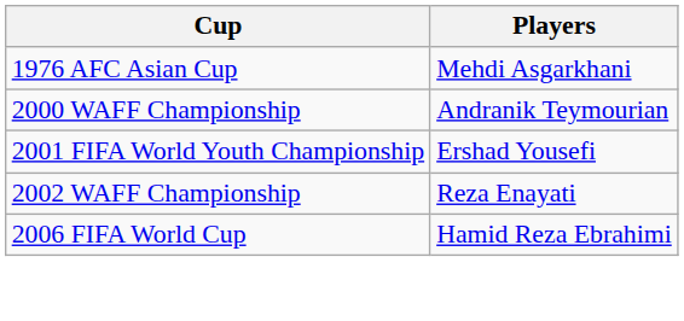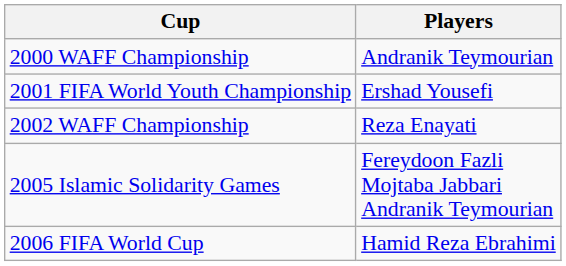 <table class="wikitable" style="text-align: left">
 <tr style="text-align: center">
 <th>Cup</th>
 <th>Players</th>
-</tr>
-<tr>
-<td align="left"> <a href='#'>1976 AFC Asian Cup</a></td>
-<td> <a href='#'>Mehdi Asgarkhani</a></td>
 </tr>
 <tr>
 <td align="left"> <a href='#'>2000 WAFF Championship</a></td>
 <td> <a href='#'>Andranik Teymourian</a></td>
 </tr>
 <tr>
 <td align="left"> <a href='#'>2001 FIFA World Youth Championship</a></td>
 <td> <a href='#'>Ershad Yousefi</a></td>
 </tr>
 <tr>
 <td align="left"> <a href='#'>2002 WAFF Championship</a></td>
 <td> <a href='#'>Reza Enayati</a></td>
 </tr>
 <tr>
+<td align="left"> <a href='#'>2005 Islamic Solidarity Games</a></td>
+<td> <a href='#'>Fereydoon Fazli</a><br> <a href='#'>Mojtaba Jabbari</a><br> <a href='#'>Andranik Teymourian</a></td>
+</tr>
+<tr>
 <td align="left"> <a href='#'>2006 FIFA World Cup</a></td>
 <td> <a href='#'>Hamid Reza Ebrahimi</a></td>
 </tr>
 </table>
